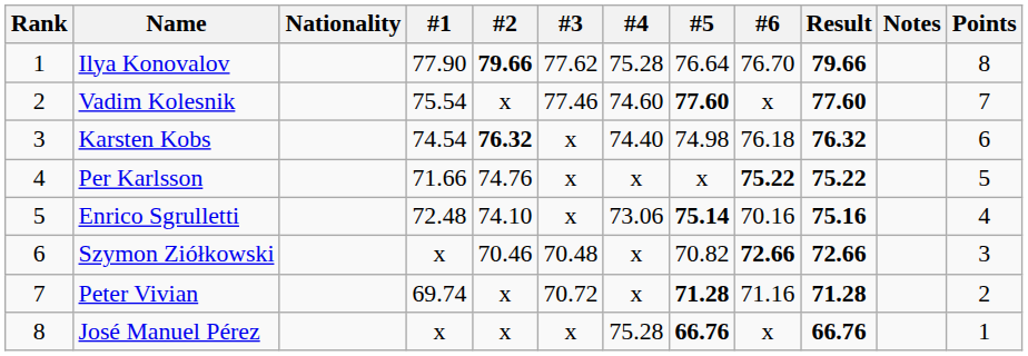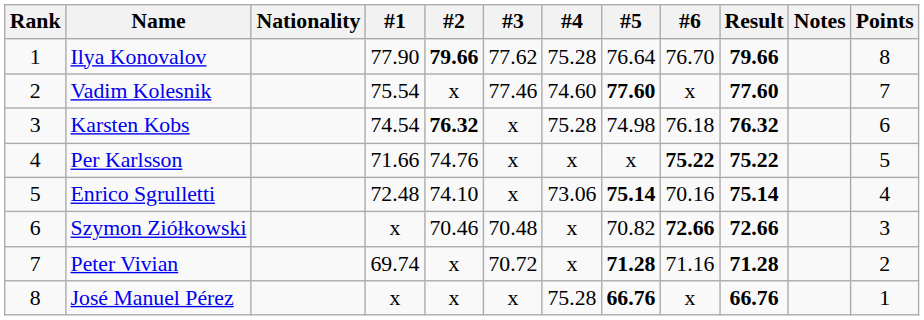 <table class="wikitable sortable" style="text-align:center">
 <tr>
 <th>Rank</th>
 <th>Name</th>
 <th>Nationality</th>
 <th>#1</th>
 <th>#2</th>
 <th>#3</th>
 <th>#4</th>
 <th>#5</th>
 <th>#6</th>
 <th>Result</th>
 <th>Notes</th>
 <th>Points</th>
 </tr>
 <tr>
 <td>1</td>
 <td align=left><a href='#'>Ilya Konovalov</a></td>
 <td align=left></td>
 <td>77.90</td>
 <td><strong>79.66</strong></td>
 <td>77.62</td>
 <td>75.28</td>
 <td>76.64</td>
 <td>76.70</td>
 <td><strong>79.66</strong></td>
 <td></td>
 <td>8</td>
 </tr>
 <tr>
 <td>2</td>
 <td align=left><a href='#'>Vadim Kolesnik</a></td>
 <td align=left></td>
 <td>75.54</td>
 <td>x</td>
 <td>77.46</td>
 <td>74.60</td>
 <td><strong>77.60</strong></td>
 <td>x</td>
 <td><strong>77.60</strong></td>
 <td></td>
 <td>7</td>
 </tr>
 <tr>
 <td>3</td>
 <td align=left><a href='#'>Karsten Kobs</a></td>
 <td align=left></td>
 <td>74.54</td>
 <td><strong>76.32</strong></td>
 <td>x</td>
-<td>74.40</td>
+<td>75.28</td>
 <td>74.98</td>
 <td>76.18</td>
 <td><strong>76.32</strong></td>
 <td></td>
 <td>6</td>
 </tr>
 <tr>
 <td>4</td>
 <td align=left><a href='#'>Per Karlsson</a></td>
 <td align=left></td>
 <td>71.66</td>
 <td>74.76</td>
 <td>x</td>
 <td>x</td>
 <td>x</td>
 <td><strong>75.22</strong></td>
 <td><strong>75.22</strong></td>
 <td></td>
 <td>5</td>
 </tr>
 <tr>
 <td>5</td>
 <td align=left><a href='#'>Enrico Sgrulletti</a></td>
 <td align=left></td>
 <td>72.48</td>
 <td>74.10</td>
 <td>x</td>
 <td>73.06</td>
 <td><strong>75.14</strong></td>
 <td>70.16</td>
-<td><strong>75.16</strong></td>
+<td><strong>75.14</strong></td>
 <td></td>
 <td>4</td>
 </tr>
 <tr>
 <td>6</td>
 <td align=left><a href='#'>Szymon Ziółkowski</a></td>
 <td align=left></td>
 <td>x</td>
 <td>70.46</td>
 <td>70.48</td>
 <td>x</td>
 <td>70.82</td>
 <td><strong>72.66</strong></td>
 <td><strong>72.66</strong></td>
 <td></td>
 <td>3</td>
 </tr>
 <tr>
 <td>7</td>
 <td align=left><a href='#'>Peter Vivian</a></td>
 <td align=left></td>
 <td>69.74</td>
 <td>x</td>
 <td>70.72</td>
 <td>x</td>
 <td><strong>71.28</strong></td>
 <td>71.16</td>
 <td><strong>71.28</strong></td>
 <td></td>
 <td>2</td>
 </tr>
 <tr>
 <td>8</td>
 <td align=left><a href='#'>José Manuel Pérez</a></td>
 <td align=left></td>
 <td>x</td>
 <td>x</td>
 <td>x</td>
 <td>75.28</td>
 <td><strong>66.76</strong></td>
 <td>x</td>
 <td><strong>66.76</strong></td>
 <td></td>
 <td>1</td>
 </tr>
 </table>
